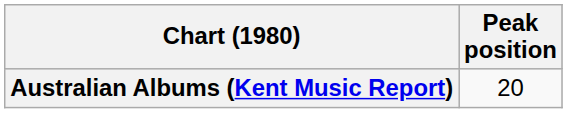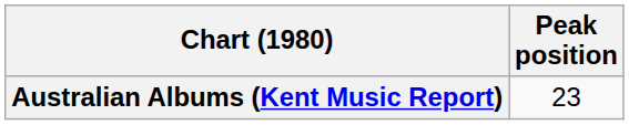 <table class="wikitable sortable plainrowheaders">
 <tr>
 <th scope="col">Chart (1980)</th>
 <th scope="col">Peak<br>position</th>
 </tr>
 <tr>
 <th scope="row">Australian Albums (<a href='#'>Kent Music Report</a>)</th>
-<td style="text-align:center;">20</td>
+<td style="text-align:center;">23</td>
 </tr>
 </table>
